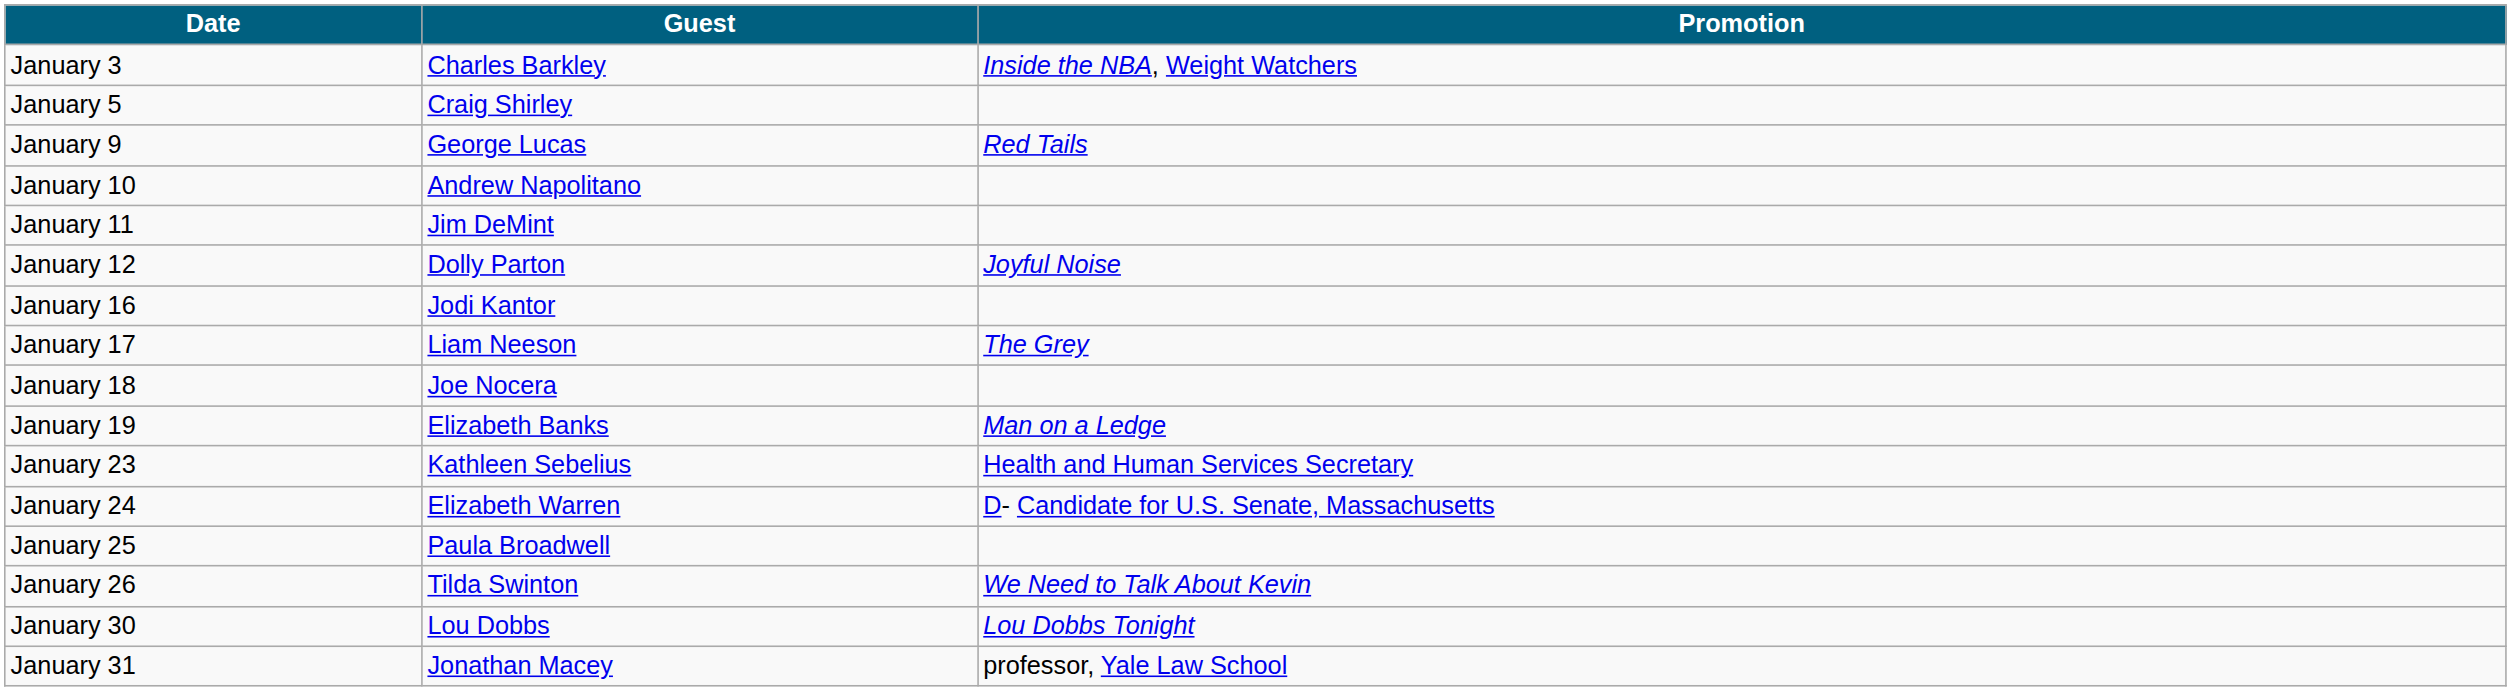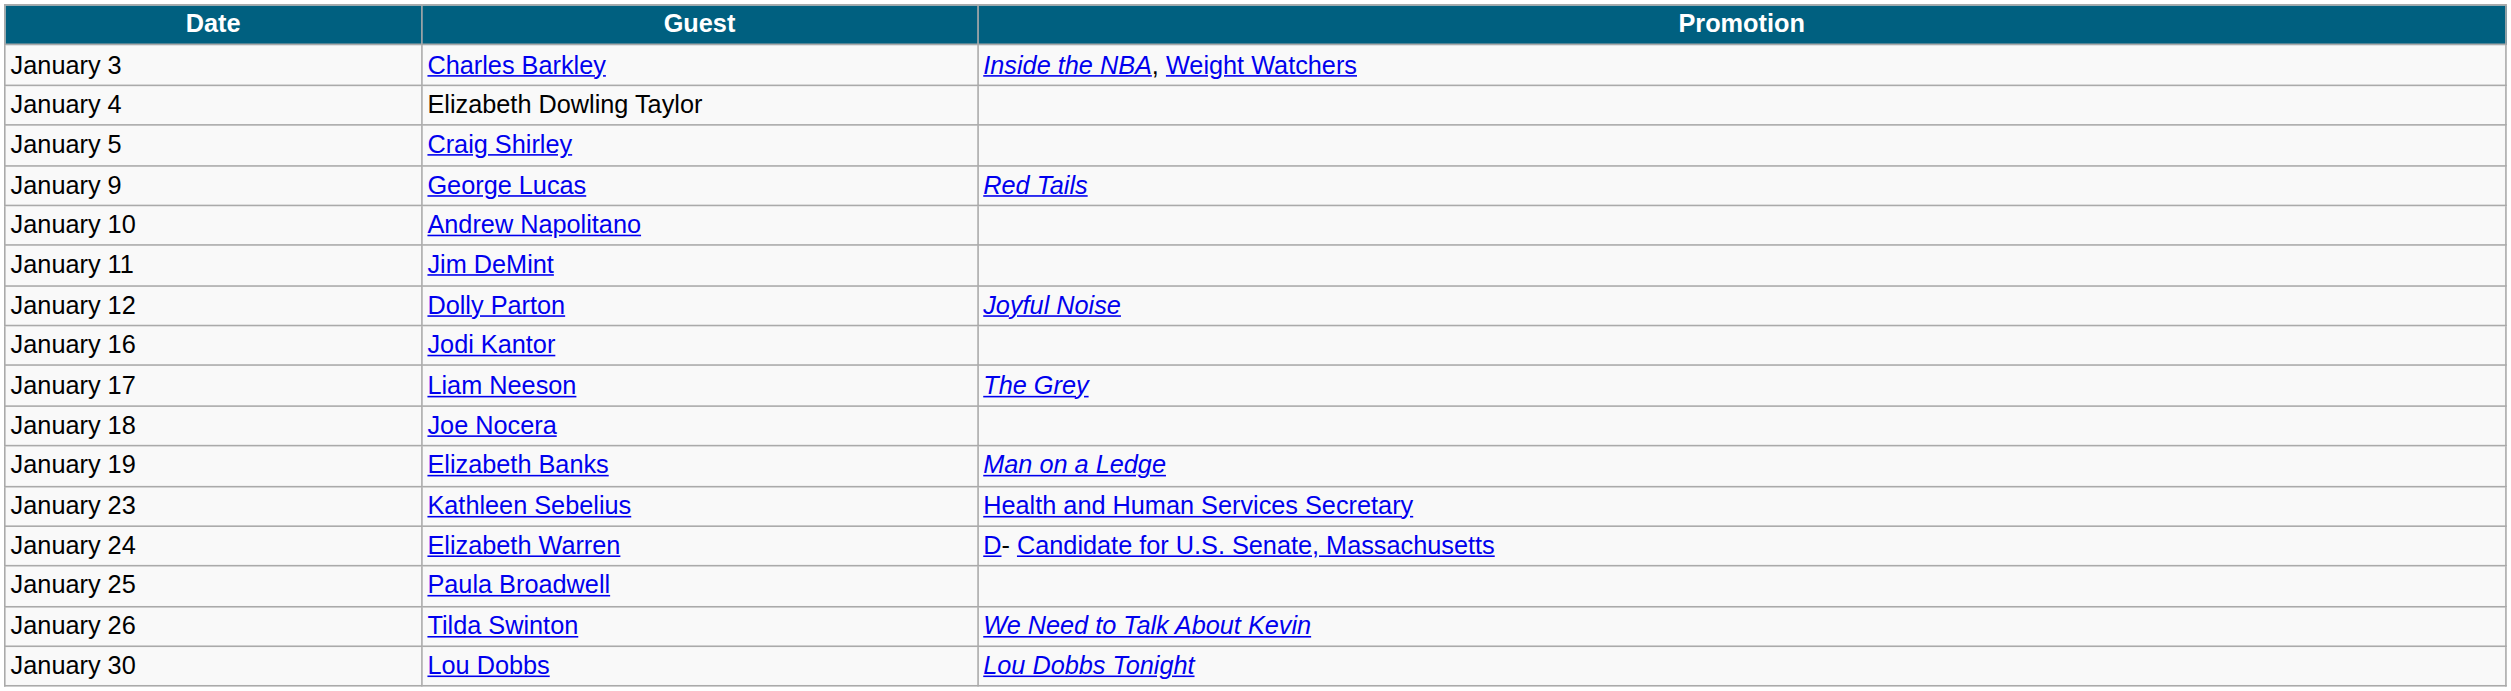 <table class="wikitable" width="100%">
 <tr bgcolor="#CCCCCC">
 <th width="15%" style="background:#006080; color:#FFFFFF">Date</th>
 <th width="20%" style="background:#006080; color:#FFFFFF">Guest</th>
 <th width="55%" style="background:#006080; color:#FFFFFF">Promotion</th>
 </tr>
 <tr>
 <td>January 3</td>
 <td><a href='#'>Charles Barkley</a></td>
 <td><em><a href='#'>Inside the NBA</a></em>, <a href='#'>Weight Watchers</a></td>
+</tr>
+<tr>
+<td>January 4</td>
+<td>Elizabeth Dowling Taylor</td>
+<td></td>
 </tr>
 <tr>
 <td>January 5</td>
 <td><a href='#'>Craig Shirley</a></td>
 <td></td>
 </tr>
 <tr>
 <td>January 9</td>
 <td><a href='#'>George Lucas</a></td>
 <td><em><a href='#'>Red Tails</a></em></td>
 </tr>
 <tr>
 <td>January 10</td>
 <td><a href='#'>Andrew Napolitano</a></td>
 <td></td>
 </tr>
 <tr>
 <td>January 11</td>
 <td><a href='#'>Jim DeMint</a></td>
 <td></td>
 </tr>
 <tr>
 <td>January 12</td>
 <td><a href='#'>Dolly Parton</a></td>
 <td><em><a href='#'>Joyful Noise</a></em></td>
 </tr>
 <tr>
 <td>January 16</td>
 <td><a href='#'>Jodi Kantor</a></td>
 <td></td>
 </tr>
 <tr>
 <td>January 17</td>
 <td><a href='#'>Liam Neeson</a></td>
 <td><em><a href='#'>The Grey</a></em></td>
 </tr>
 <tr>
 <td>January 18</td>
 <td><a href='#'>Joe Nocera</a></td>
 <td></td>
 </tr>
 <tr>
 <td>January 19</td>
 <td><a href='#'>Elizabeth Banks</a></td>
 <td><em><a href='#'>Man on a Ledge</a></em></td>
 </tr>
 <tr>
 <td>January 23</td>
 <td><a href='#'>Kathleen Sebelius</a></td>
 <td><a href='#'>Health and Human Services Secretary</a></td>
 </tr>
 <tr>
 <td>January 24</td>
 <td><a href='#'>Elizabeth Warren</a></td>
 <td><a href='#'>D</a>- <a href='#'>Candidate for U.S. Senate, Massachusetts</a></td>
 </tr>
 <tr>
 <td>January 25</td>
 <td><a href='#'>Paula Broadwell</a></td>
 <td></td>
 </tr>
 <tr>
 <td>January 26</td>
 <td><a href='#'>Tilda Swinton</a></td>
 <td><em><a href='#'>We Need to Talk About Kevin</a></em></td>
 </tr>
 <tr>
 <td>January 30</td>
 <td><a href='#'>Lou Dobbs</a></td>
 <td><em><a href='#'>Lou Dobbs Tonight</a></em></td>
 </tr>
-<tr>
-<td>January 31</td>
-<td><a href='#'>Jonathan Macey</a></td>
-<td>professor, <a href='#'>Yale Law School</a></td>
-</tr>
 </table>
